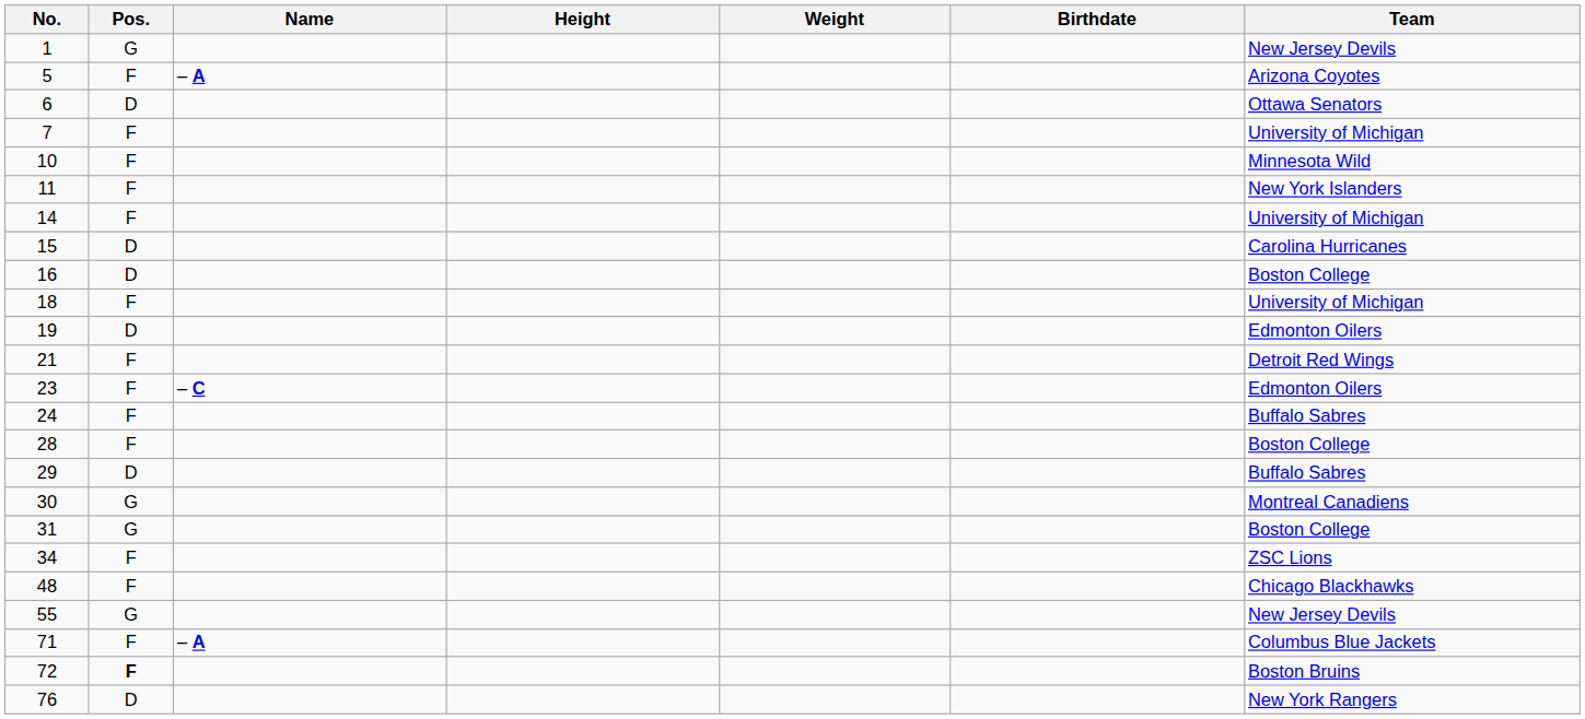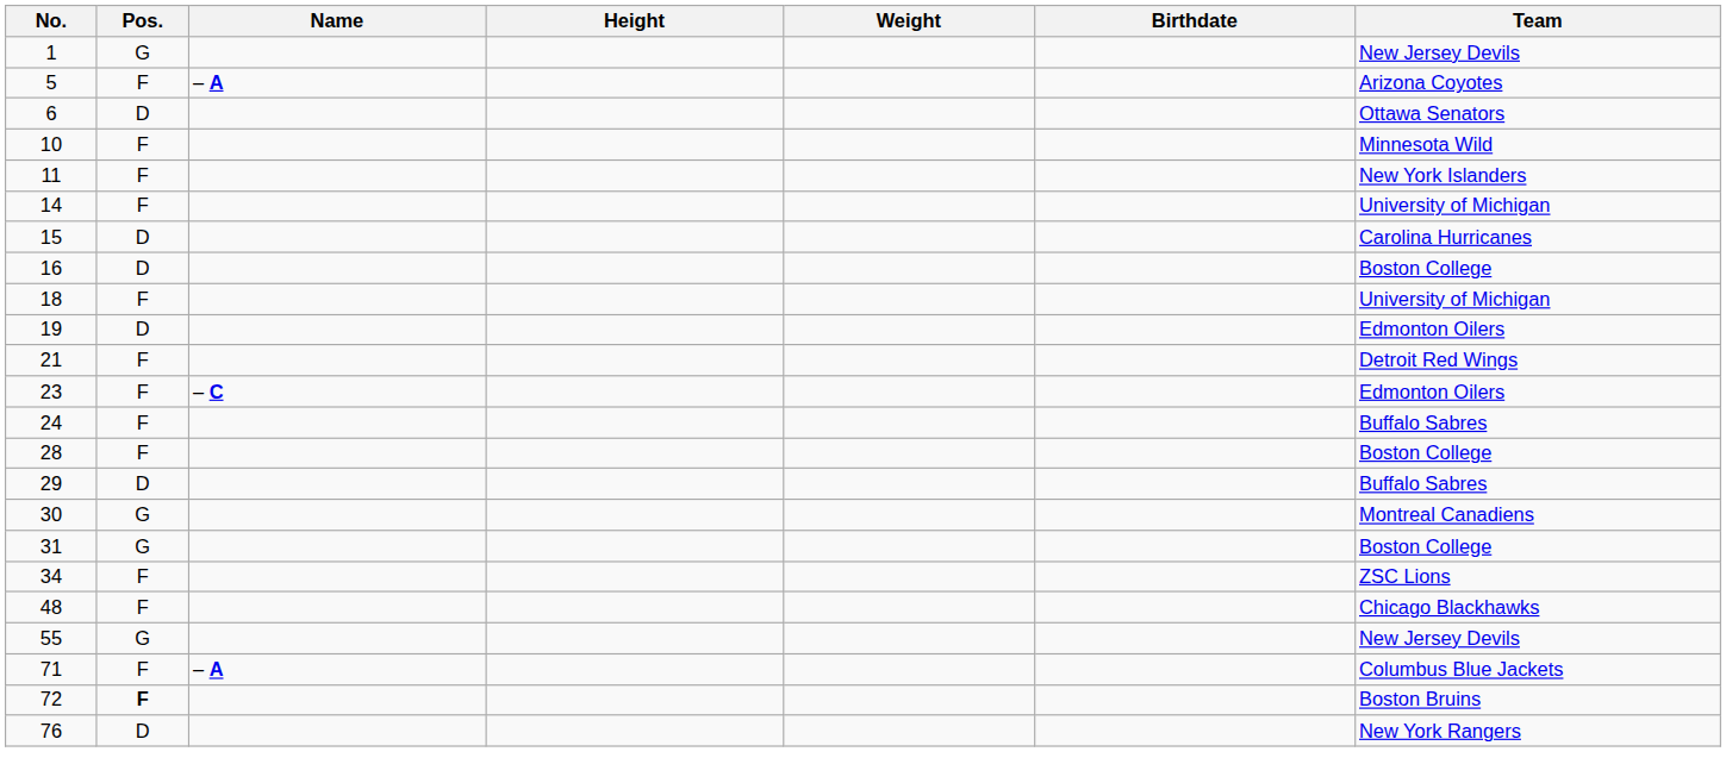 <table width="100%" class="wikitable sortable" style="font-size: 90%; text-align: center;">
 <tr>
 <th style="width:  4%;">No.</th>
 <th style="width:  4%;">Pos.</th>
 <th style="width: 13%;">Name</th>
 <th style="width: 13%;">Height</th>
 <th style="width: 11%;">Weight</th>
 <th style="width: 14%;">Birthdate</th>
 <th style="width: 16%;">Team</th>
 </tr>
 <tr>
 <td>1</td>
 <td>G</td>
 <td align=left></td>
 <td></td>
 <td></td>
 <td></td>
 <td style="text-align:left;"> <a href='#'>New Jersey Devils</a></td>
 </tr>
 <tr>
 <td>5</td>
 <td>F</td>
 <td align=left> – <strong><a href='#'>A</a></strong></td>
 <td></td>
 <td></td>
 <td></td>
 <td style="text-align:left;"> <a href='#'>Arizona Coyotes</a></td>
 </tr>
 <tr>
 <td>6</td>
 <td>D</td>
 <td align=left></td>
 <td></td>
 <td></td>
 <td></td>
 <td style="text-align:left;"> <a href='#'>Ottawa Senators</a></td>
-</tr>
-<tr>
-<td>7</td>
-<td>F</td>
-<td align=left></td>
-<td></td>
-<td></td>
-<td></td>
-<td style="text-align:left;"> <a href='#'>University of Michigan</a></td>
 </tr>
 <tr>
 <td>10</td>
 <td>F</td>
 <td align=left></td>
 <td></td>
 <td></td>
 <td></td>
 <td style="text-align:left;"> <a href='#'>Minnesota Wild</a></td>
 </tr>
 <tr>
 <td>11</td>
 <td>F</td>
 <td align=left></td>
 <td></td>
 <td></td>
 <td></td>
 <td style="text-align:left;"> <a href='#'>New York Islanders</a></td>
 </tr>
 <tr>
 <td>14</td>
 <td>F</td>
 <td align=left></td>
 <td></td>
 <td></td>
 <td></td>
 <td style="text-align:left;"> <a href='#'>University of Michigan</a></td>
 </tr>
 <tr>
 <td>15</td>
 <td>D</td>
 <td align=left></td>
 <td></td>
 <td></td>
 <td></td>
 <td style="text-align:left;"> <a href='#'>Carolina Hurricanes</a></td>
 </tr>
 <tr>
 <td>16</td>
 <td>D</td>
 <td align=left></td>
 <td></td>
 <td></td>
 <td></td>
 <td style="text-align:left;"> <a href='#'>Boston College</a></td>
 </tr>
 <tr>
 <td>18</td>
 <td>F</td>
 <td align=left></td>
 <td></td>
 <td></td>
 <td></td>
 <td style="text-align:left;"> <a href='#'>University of Michigan</a></td>
 </tr>
 <tr>
 <td>19</td>
 <td>D</td>
 <td align=left></td>
 <td></td>
 <td></td>
 <td></td>
 <td style="text-align:left;"> <a href='#'>Edmonton Oilers</a></td>
 </tr>
 <tr>
 <td>21</td>
 <td>F</td>
 <td align=left></td>
 <td></td>
 <td></td>
 <td></td>
 <td style="text-align:left;"> <a href='#'>Detroit Red Wings</a></td>
 </tr>
 <tr>
 <td>23</td>
 <td>F</td>
 <td align=left> – <strong><a href='#'>C</a></strong></td>
 <td></td>
 <td></td>
 <td></td>
 <td style="text-align:left;"> <a href='#'>Edmonton Oilers</a></td>
 </tr>
 <tr>
 <td>24</td>
 <td>F</td>
 <td align=left></td>
 <td></td>
 <td></td>
 <td></td>
 <td style="text-align:left;"> <a href='#'>Buffalo Sabres</a></td>
 </tr>
 <tr>
 <td>28</td>
 <td>F</td>
 <td align=left></td>
 <td></td>
 <td></td>
 <td></td>
 <td style="text-align:left;"> <a href='#'>Boston College</a></td>
 </tr>
 <tr>
 <td>29</td>
 <td>D</td>
 <td align=left></td>
 <td></td>
 <td></td>
 <td></td>
 <td style="text-align:left;"> <a href='#'>Buffalo Sabres</a></td>
 </tr>
 <tr>
 <td>30</td>
 <td>G</td>
 <td align=left></td>
 <td></td>
 <td></td>
 <td></td>
 <td style="text-align:left;"> <a href='#'>Montreal Canadiens</a></td>
 </tr>
 <tr>
 <td>31</td>
 <td>G</td>
 <td align=left></td>
 <td></td>
 <td></td>
 <td></td>
 <td style="text-align:left;"> <a href='#'>Boston College</a></td>
 </tr>
 <tr>
 <td>34</td>
 <td>F</td>
 <td align=left></td>
 <td></td>
 <td></td>
 <td></td>
 <td style="text-align:left;"> <a href='#'>ZSC Lions</a></td>
 </tr>
 <tr>
 <td>48</td>
 <td>F</td>
 <td align=left></td>
 <td></td>
 <td></td>
 <td></td>
 <td style="text-align:left;"> <a href='#'>Chicago Blackhawks</a></td>
 </tr>
 <tr>
 <td>55</td>
 <td>G</td>
 <td align=left></td>
 <td></td>
 <td></td>
 <td></td>
 <td style="text-align:left;"> <a href='#'>New Jersey Devils</a></td>
 </tr>
 <tr>
 <td>71</td>
 <td>F</td>
 <td align=left> – <strong><a href='#'>A</a></strong></td>
 <td></td>
 <td></td>
 <td></td>
 <td style="text-align:left;"> <a href='#'>Columbus Blue Jackets</a></td>
 </tr>
 <tr>
 <td>72</td>
 <td><strong>F</strong></td>
 <td align=left></td>
 <td></td>
 <td></td>
 <td></td>
 <td style="text-align:left;"> <a href='#'>Boston Bruins</a></td>
 </tr>
 <tr>
 <td>76</td>
 <td>D</td>
 <td align=left></td>
 <td></td>
 <td></td>
 <td></td>
 <td style="text-align:left;"> <a href='#'>New York Rangers</a></td>
 </tr>
 </table>
